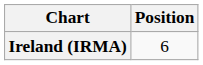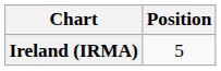 <table class="wikitable plainrowheaders" style="text-align:center">
 <tr>
 <th scope="col">Chart</th>
 <th scope="col">Position</th>
 </tr>
 <tr>
 <th scope="row">Ireland (IRMA)</th>
-<td>6</td>
+<td>5</td>
 </tr>
 </table>
